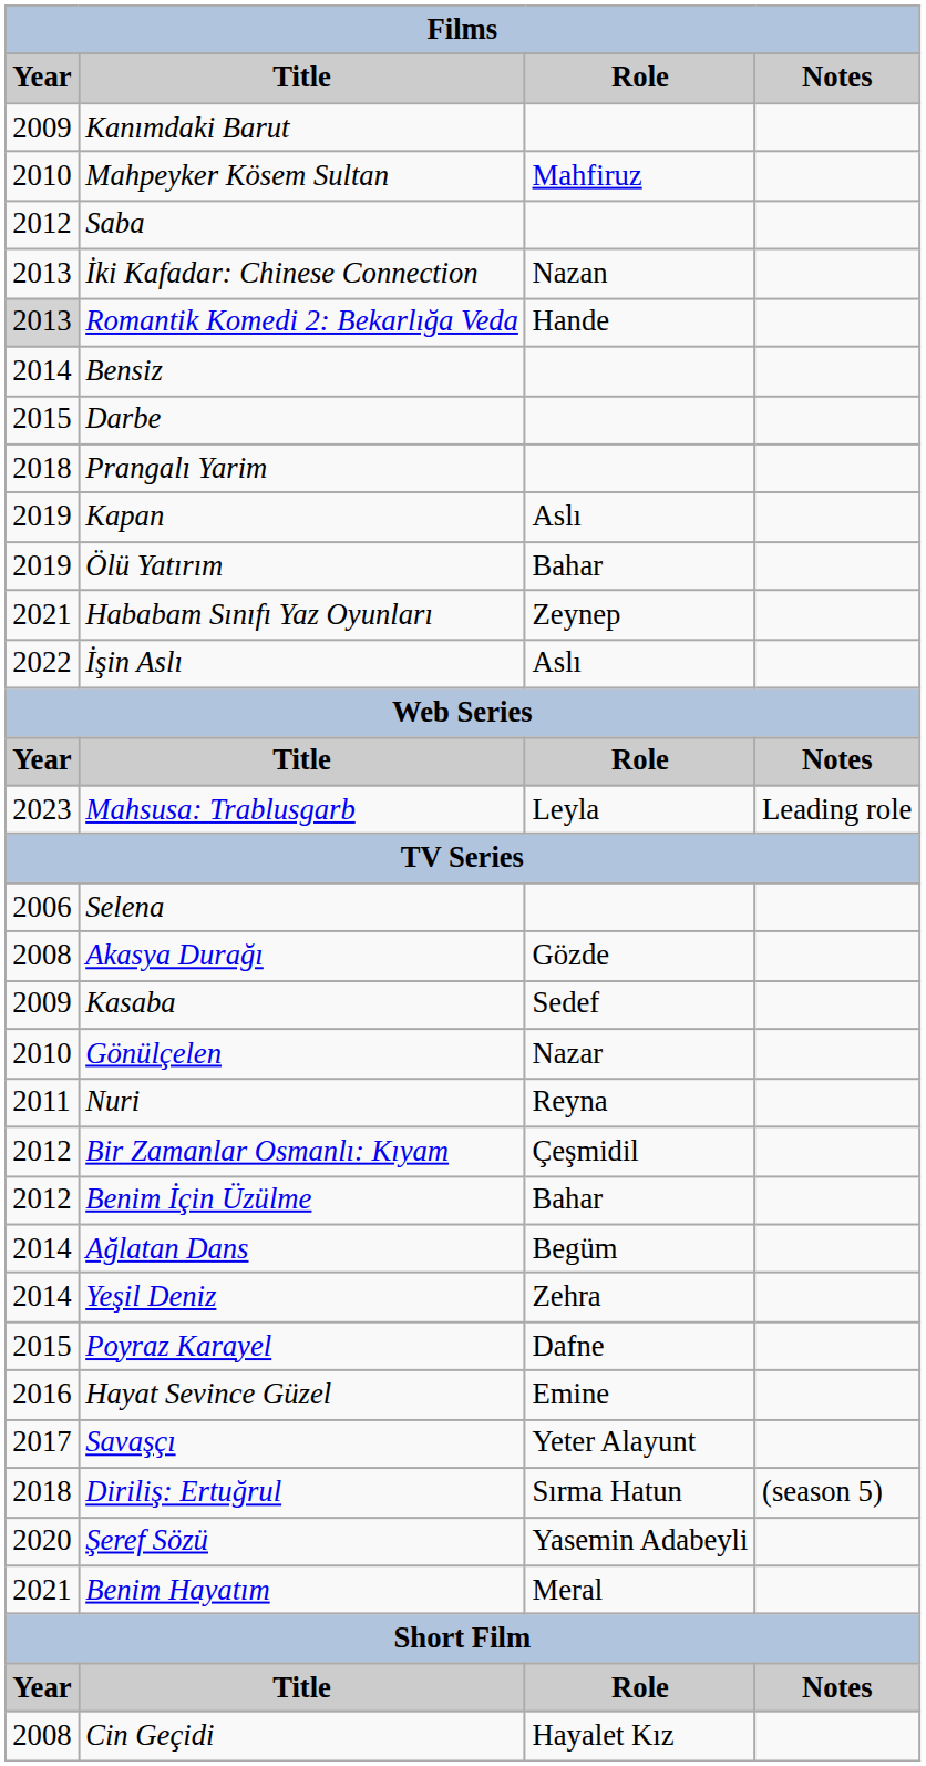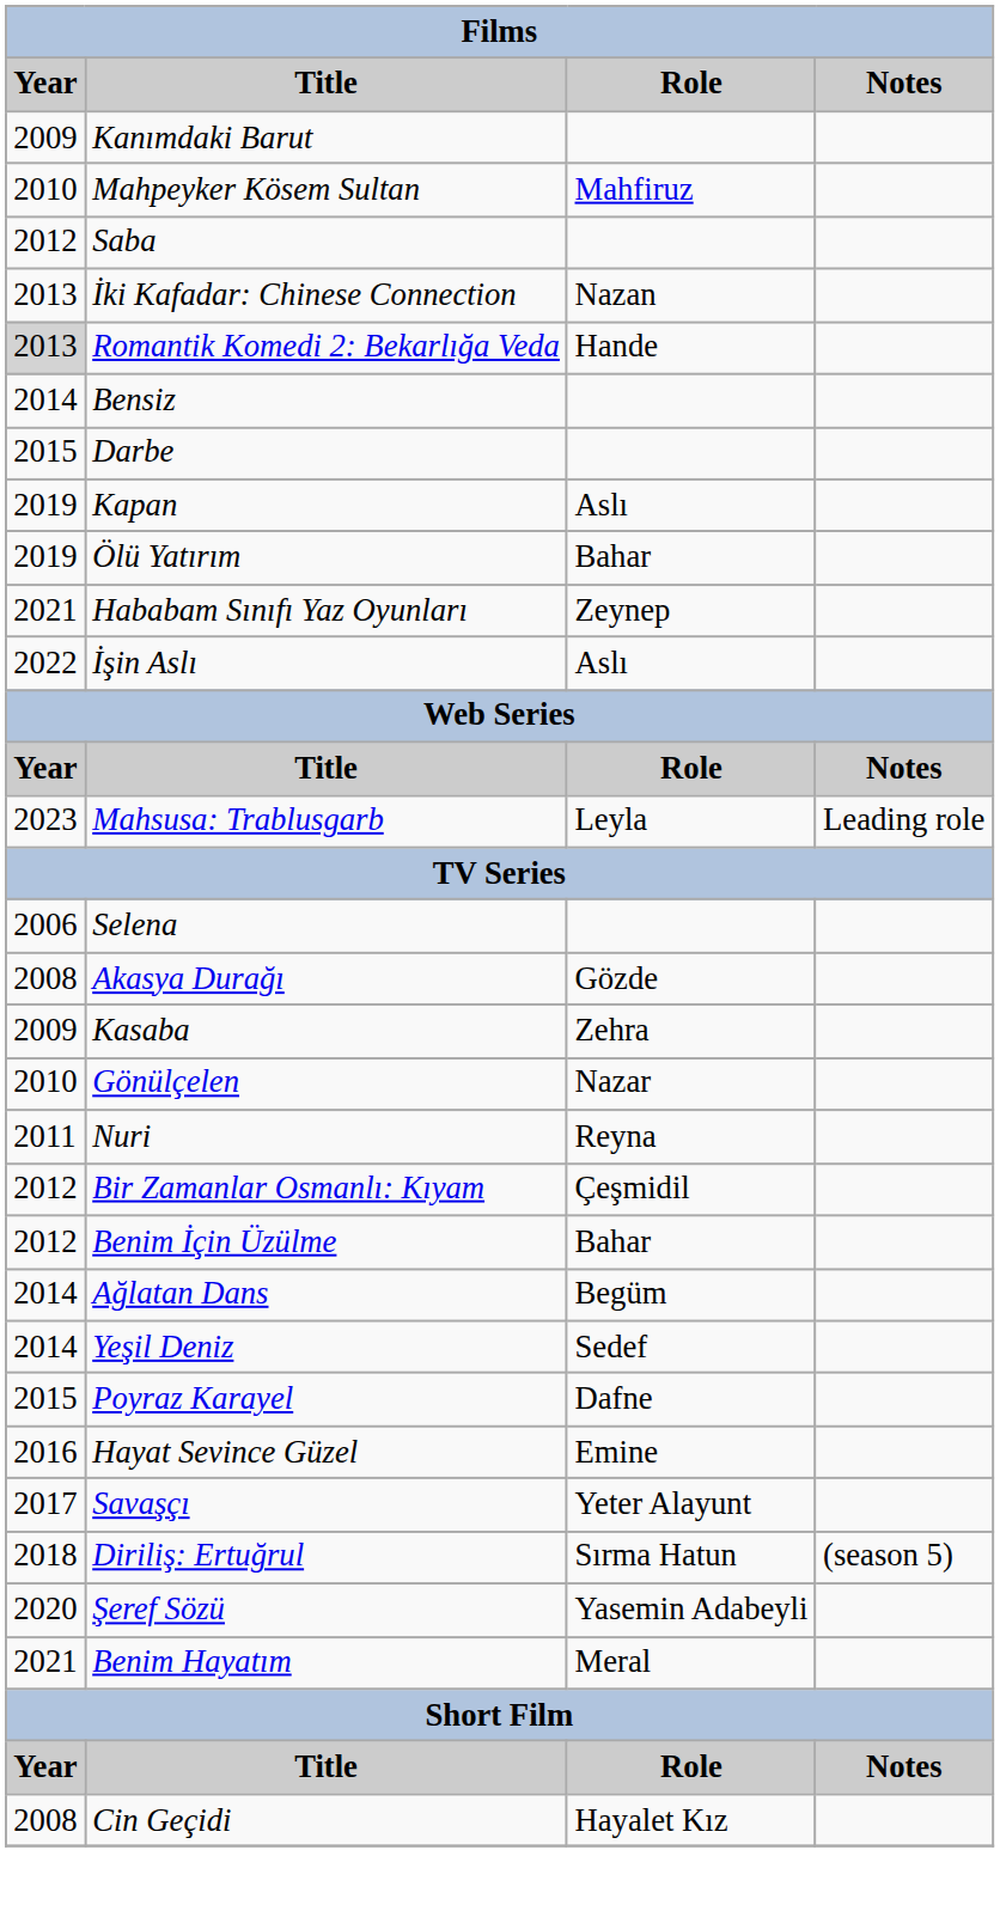 <table class="wikitable" style="font-size:85%">
 <tr>
 <th colspan="4" style="background:LightSteelBlue">Films</th>
 </tr>
 <tr>
 <th style="background:#CCCCCC">Year</th>
 <th style="background:#CCCCCC">Title</th>
 <th style="background:#CCCCCC">Role</th>
 <th style="background:#CCCCCC">Notes</th>
 </tr>
 <tr>
 <td>2009</td>
 <td><em>Kanımdaki Barut</em></td>
 <td></td>
 <td></td>
 </tr>
 <tr>
 <td>2010</td>
 <td><em>Mahpeyker Kösem Sultan</em></td>
 <td><a href='#'>Mahfiruz</a></td>
 <td></td>
 </tr>
 <tr>
 <td>2012</td>
 <td><em>Saba</em></td>
 <td></td>
 <td></td>
 </tr>
 <tr>
 <td>2013</td>
 <td><em>İki Kafadar: Chinese Connection</em></td>
 <td>Nazan</td>
 <td></td>
 </tr>
 <tr>
 <td style="background: lightgrey;">2013</td>
 <td><em><a href='#'>Romantik Komedi 2: Bekarlığa Veda</a></em></td>
 <td>Hande</td>
 <td></td>
 </tr>
 <tr>
 <td>2014</td>
 <td><em>Bensiz</em></td>
 <td></td>
 <td></td>
 </tr>
 <tr>
 <td>2015</td>
 <td><em>Darbe</em></td>
-<td></td>
-<td></td>
-</tr>
-<tr>
-<td>2018</td>
-<td><em>Prangalı Yarim</em></td>
 <td></td>
 <td></td>
 </tr>
 <tr>
 <td>2019</td>
 <td><em>Kapan</em></td>
 <td>Aslı</td>
 <td></td>
 </tr>
 <tr>
 <td>2019</td>
 <td><em>Ölü Yatırım</em></td>
 <td>Bahar</td>
 <td></td>
 </tr>
 <tr>
 <td>2021</td>
 <td><em>Hababam Sınıfı Yaz Oyunları</em></td>
 <td>Zeynep</td>
 <td></td>
 </tr>
 <tr>
 <td>2022</td>
 <td><em>İşin Aslı</em></td>
 <td>Aslı</td>
 <td></td>
 </tr>
 <tr>
 <th colspan="4" style="background:LightSteelBlue">Web Series</th>
 </tr>
 <tr>
 <th style="background:#CCCCCC">Year</th>
 <th style="background:#CCCCCC">Title</th>
 <th style="background:#CCCCCC">Role</th>
 <th style="background:#CCCCCC">Notes</th>
 </tr>
 <tr>
 <td>2023</td>
 <td><em><a href='#'>Mahsusa: Trablusgarb</a></em></td>
 <td>Leyla</td>
 <td>Leading role</td>
 </tr>
 <tr>
 <th colspan="4" style="background:LightSteelBlue">TV Series</th>
 </tr>
 <tr>
 <td>2006</td>
 <td><em>Selena</em></td>
 <td></td>
 <td></td>
 </tr>
 <tr>
 <td>2008</td>
 <td><em><a href='#'>Akasya Durağı</a></em></td>
 <td>Gözde</td>
 <td></td>
 </tr>
 <tr>
 <td>2009</td>
 <td><em>Kasaba</em></td>
-<td>Sedef</td>
+<td>Zehra</td>
 <td></td>
 </tr>
 <tr>
 <td>2010</td>
 <td><em><a href='#'>Gönülçelen</a></em></td>
 <td>Nazar</td>
 <td></td>
 </tr>
 <tr>
 <td>2011</td>
 <td><em>Nuri</em></td>
 <td>Reyna</td>
 <td></td>
 </tr>
 <tr>
 <td>2012</td>
 <td><em><a href='#'>Bir Zamanlar Osmanlı: Kıyam</a></em></td>
 <td>Çeşmidil</td>
 <td></td>
 </tr>
 <tr>
 <td>2012</td>
 <td><em><a href='#'>Benim İçin Üzülme</a></em></td>
 <td>Bahar</td>
 <td></td>
 </tr>
 <tr>
 <td>2014</td>
 <td><em><a href='#'>Ağlatan Dans</a></em></td>
 <td>Begüm</td>
 <td></td>
 </tr>
 <tr>
 <td>2014</td>
 <td><em><a href='#'>Yeşil Deniz</a></em></td>
-<td>Zehra</td>
+<td>Sedef</td>
 <td></td>
 </tr>
 <tr>
 <td>2015</td>
 <td><em><a href='#'>Poyraz Karayel</a></em></td>
 <td>Dafne</td>
 <td></td>
 </tr>
 <tr>
 <td>2016</td>
 <td><em>Hayat Sevince Güzel</em></td>
 <td>Emine</td>
 <td></td>
 </tr>
 <tr>
 <td>2017</td>
 <td><em><a href='#'>Savaşçı</a></em></td>
 <td>Yeter Alayunt</td>
 <td></td>
 </tr>
 <tr>
 <td>2018</td>
 <td><em><a href='#'>Diriliş: Ertuğrul</a></em></td>
 <td>Sırma Hatun</td>
 <td>(season 5)</td>
 </tr>
 <tr>
 <td>2020</td>
 <td><em><a href='#'>Şeref Sözü</a></em></td>
 <td>Yasemin Adabeyli</td>
 <td></td>
 </tr>
 <tr>
 <td>2021</td>
 <td><em><a href='#'>Benim Hayatım</a></em></td>
 <td>Meral</td>
 <td></td>
 </tr>
 <tr>
 <th colspan="4" style="background:LightSteelBlue">Short Film</th>
 </tr>
 <tr>
 <th style="background:#CCCCCC">Year</th>
 <th style="background:#CCCCCC">Title</th>
 <th style="background:#CCCCCC">Role</th>
 <th style="background:#CCCCCC">Notes</th>
 </tr>
 <tr>
 <td>2008</td>
 <td><em>Cin Geçidi</em></td>
 <td>Hayalet Kız</td>
 <td></td>
 </tr>
 <tr>
 </tr>
 </table>
